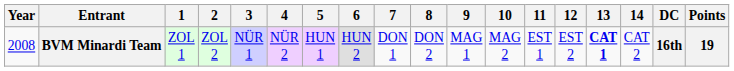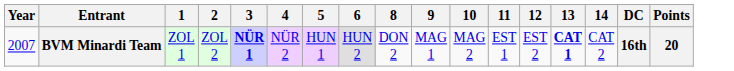 <table class="wikitable" style="text-align:center; font-size:85%">
 <tr>
 <th>Year</th>
 <th>Entrant</th>
 <th>1</th>
 <th>2</th>
 <th>3</th>
 <th>4</th>
 <th>5</th>
 <th>6</th>
-<th>7</th>
 <th>8</th>
 <th>9</th>
 <th>10</th>
 <th>11</th>
 <th>12</th>
 <th>13</th>
 <th>14</th>
 <th>DC</th>
 <th>Points</th>
 </tr>
 <tr>
-<td><a href='#'>2008</a></td>
+<td><a href='#'>2007</a></td>
 <th nowrap>BVM Minardi Team</th>
 <td style="background:#dfffdf;"><a href='#'>ZOL<br>1</a><br></td>
 <td style="background:#dfffdf;"><a href='#'>ZOL<br>2</a><br></td>
-<td style="background:#cfcfff;"><a href='#'>NÜR<br>1</a><br></td>
+<td style="background:#cfcfff;"><strong><a href='#'>NÜR<br>1</a><br></strong></td>
 <td style="background:#efcfff;"><a href='#'>NÜR<br>2</a><br></td>
 <td style="background:#efcfff;"><a href='#'>HUN<br>1</a><br></td>
 <td style="background:#dfdfdf;"><a href='#'>HUN<br>2</a><br></td>
-<td style="background:#;"><a href='#'>DON<br>1</a><br></td>
 <td style="background:#;"><a href='#'>DON<br>2</a><br></td>
 <td style="background:#;"><a href='#'>MAG<br>1</a><br></td>
 <td style="background:#;"><a href='#'>MAG<br>2</a><br></td>
 <td style="background:#;"><a href='#'>EST<br>1</a><br></td>
 <td style="background:#;"><a href='#'>EST<br>2</a><br></td>
 <td style="background:#;"><strong><a href='#'>CAT<br>1</a><br></strong></td>
 <td style="background:#;"><a href='#'>CAT<br>2</a><br></td>
 <th>16th</th>
-<th>19</th>
+<th>20</th>
 </tr>
 </table>
